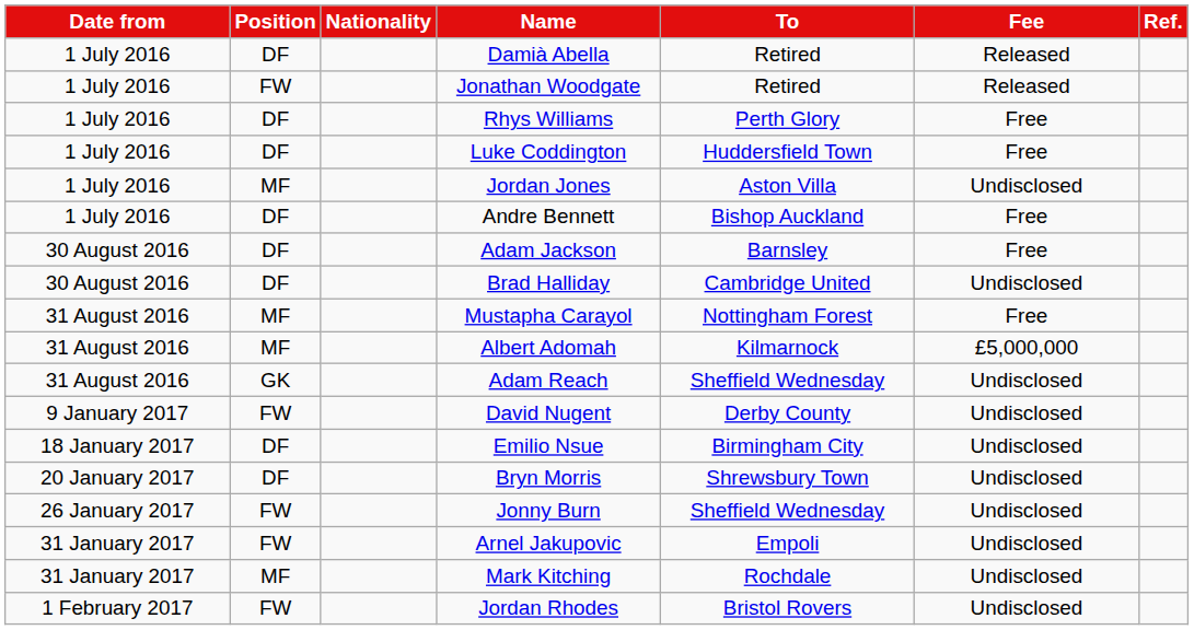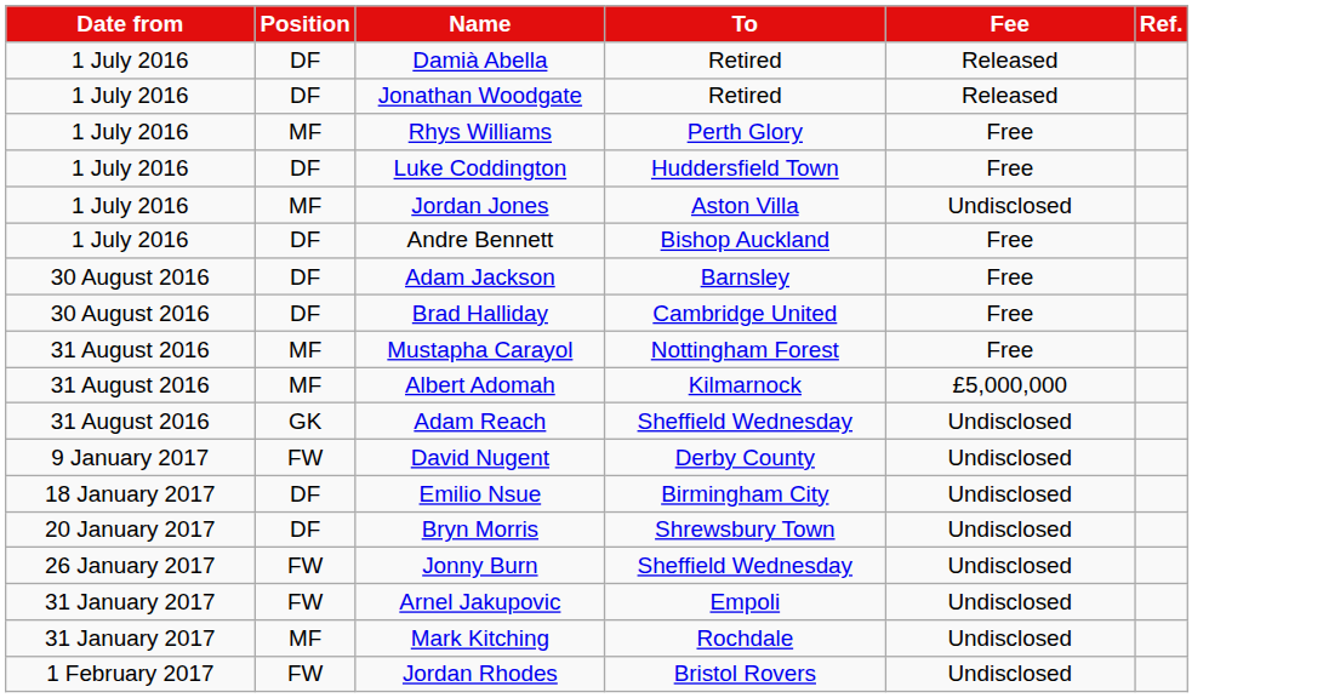 <table class="wikitable"  style="text-align:center; font-size:90%; ">
 <tr>
 <th style="background:#E20E0E; color:white; width:150px;">Date from</th>
 <th style="background:#E20E0E; color:white; width:50px;">Position</th>
-<th style="background:#E20E0E; color:white; width:50px;">Nationality</th>
 <th style="background:#E20E0E; color:white; width:150px;">Name</th>
 <th style="background:#E20E0E; color:white; width:170px;">To</th>
 <th style="background:#E20E0E; color:white; width:150px;">Fee</th>
 <th style="background:#E20E0E; color:white; width:25px;">Ref.</th>
 </tr>
 <tr>
 <td>1 July 2016</td>
 <td>DF</td>
-<td></td>
 <td><a href='#'>Damià Abella</a></td>
 <td>Retired</td>
 <td>Released</td>
 <td></td>
 </tr>
 <tr>
 <td>1 July 2016</td>
-<td>FW</td>
-<td></td>
+<td>DF</td>
 <td><a href='#'>Jonathan Woodgate</a></td>
 <td>Retired</td>
 <td>Released</td>
 <td></td>
 </tr>
 <tr>
 <td>1 July 2016</td>
-<td>DF</td>
-<td></td>
+<td>MF</td>
 <td><a href='#'>Rhys Williams</a></td>
 <td> <a href='#'>Perth Glory</a></td>
 <td>Free</td>
 <td></td>
 </tr>
 <tr>
 <td>1 July 2016</td>
 <td>DF</td>
-<td></td>
 <td><a href='#'>Luke Coddington</a></td>
 <td> <a href='#'>Huddersfield Town</a></td>
 <td>Free</td>
 <td></td>
 </tr>
 <tr>
 <td>1 July 2016</td>
 <td>MF</td>
-<td></td>
 <td><a href='#'>Jordan Jones</a></td>
 <td> <a href='#'>Aston Villa</a></td>
 <td>Undisclosed</td>
 <td></td>
 </tr>
 <tr>
 <td>1 July 2016</td>
 <td>DF</td>
-<td></td>
 <td>Andre Bennett</td>
 <td> <a href='#'>Bishop Auckland</a></td>
 <td>Free</td>
 <td></td>
 </tr>
 <tr>
 <td>30 August 2016</td>
 <td>DF</td>
-<td></td>
 <td><a href='#'>Adam Jackson</a></td>
 <td> <a href='#'>Barnsley</a></td>
 <td>Free</td>
 <td></td>
 </tr>
 <tr>
 <td>30 August 2016</td>
 <td>DF</td>
-<td></td>
 <td><a href='#'>Brad Halliday</a></td>
 <td> <a href='#'>Cambridge United</a></td>
-<td>Undisclosed</td>
+<td>Free</td>
 <td></td>
 </tr>
 <tr>
 <td>31 August 2016</td>
 <td>MF</td>
-<td></td>
 <td><a href='#'>Mustapha Carayol</a></td>
 <td> <a href='#'>Nottingham Forest</a></td>
 <td>Free</td>
 <td></td>
 </tr>
 <tr>
 <td>31 August 2016</td>
 <td>MF</td>
-<td></td>
 <td><a href='#'>Albert Adomah</a></td>
 <td> <a href='#'>Kilmarnock</a></td>
 <td>£5,000,000</td>
 <td></td>
 </tr>
 <tr>
 <td>31 August 2016</td>
 <td>GK</td>
-<td></td>
 <td><a href='#'>Adam Reach</a></td>
 <td> <a href='#'>Sheffield Wednesday</a></td>
 <td>Undisclosed</td>
 <td></td>
 </tr>
 <tr>
 <td>9 January 2017</td>
 <td>FW</td>
-<td></td>
 <td><a href='#'>David Nugent</a></td>
 <td> <a href='#'>Derby County</a></td>
 <td>Undisclosed</td>
 <td></td>
 </tr>
 <tr>
 <td>18 January 2017</td>
 <td>DF</td>
-<td></td>
 <td><a href='#'>Emilio Nsue</a></td>
 <td> <a href='#'>Birmingham City</a></td>
 <td>Undisclosed</td>
 <td></td>
 </tr>
 <tr>
 <td>20 January 2017</td>
 <td>DF</td>
-<td></td>
 <td><a href='#'>Bryn Morris</a></td>
 <td> <a href='#'>Shrewsbury Town</a></td>
 <td>Undisclosed</td>
 <td></td>
 </tr>
 <tr>
 <td>26 January 2017</td>
 <td>FW</td>
-<td></td>
 <td><a href='#'>Jonny Burn</a></td>
 <td> <a href='#'>Sheffield Wednesday</a></td>
 <td>Undisclosed</td>
 <td></td>
 </tr>
 <tr>
 <td>31 January 2017</td>
 <td>FW</td>
-<td></td>
 <td><a href='#'>Arnel Jakupovic</a></td>
 <td> <a href='#'>Empoli</a></td>
 <td>Undisclosed</td>
 <td></td>
 </tr>
 <tr>
 <td>31 January 2017</td>
 <td>MF</td>
-<td></td>
 <td><a href='#'>Mark Kitching</a></td>
 <td> <a href='#'>Rochdale</a></td>
 <td>Undisclosed</td>
 <td></td>
 </tr>
 <tr>
 <td>1 February 2017</td>
 <td>FW</td>
-<td></td>
 <td><a href='#'>Jordan Rhodes</a></td>
 <td> <a href='#'>Bristol Rovers</a></td>
 <td>Undisclosed</td>
 <td></td>
 </tr>
 </table>
